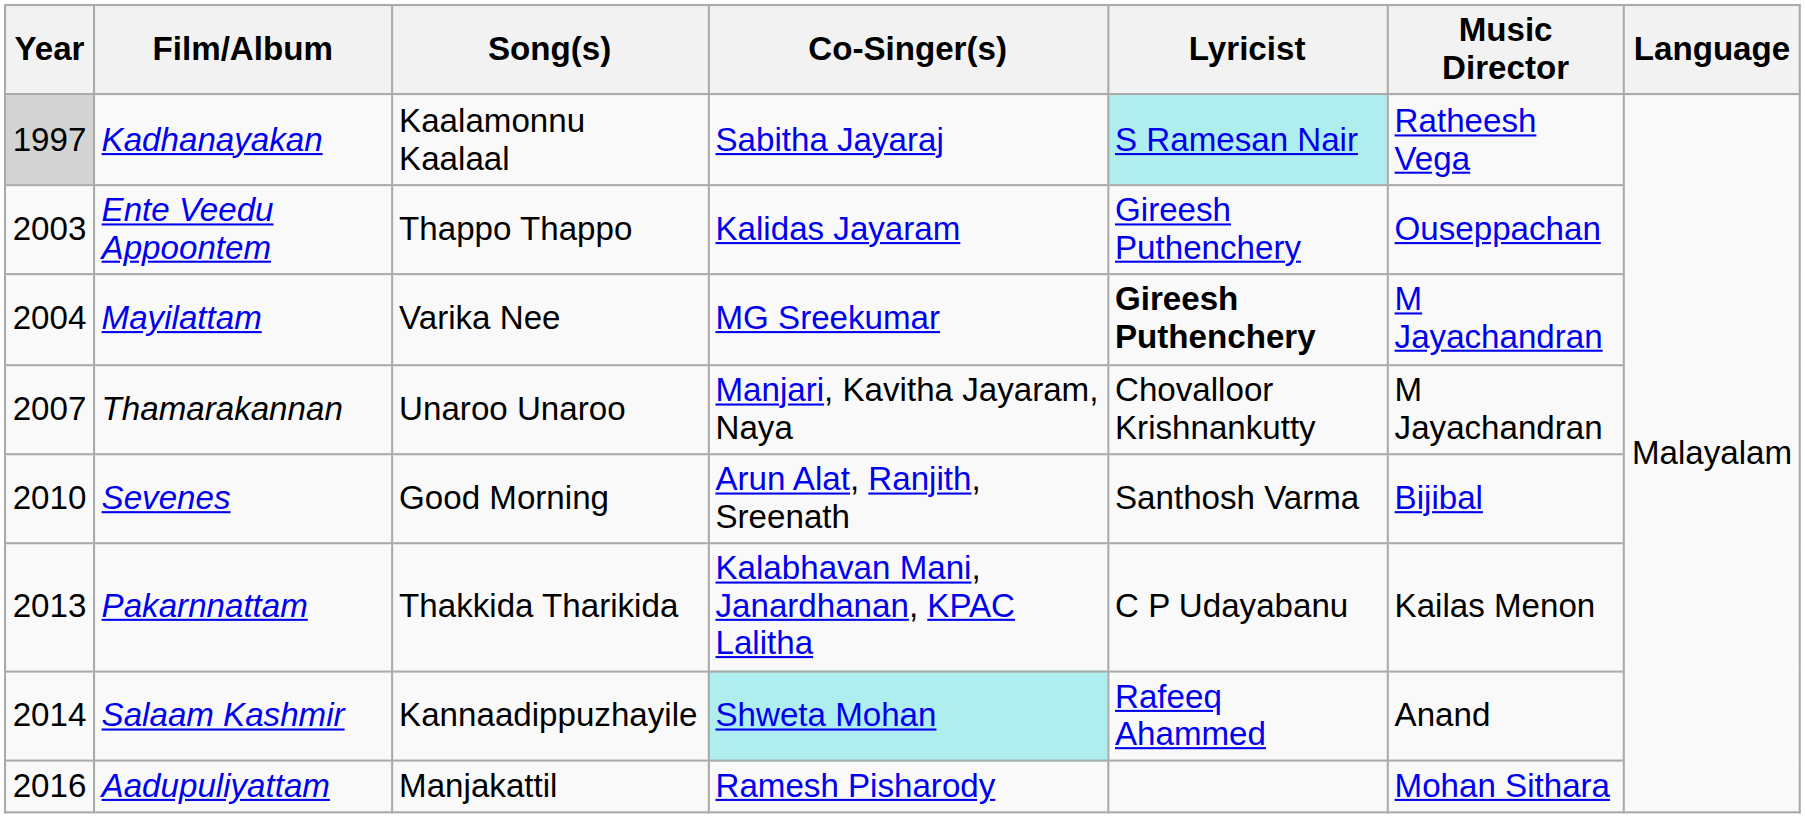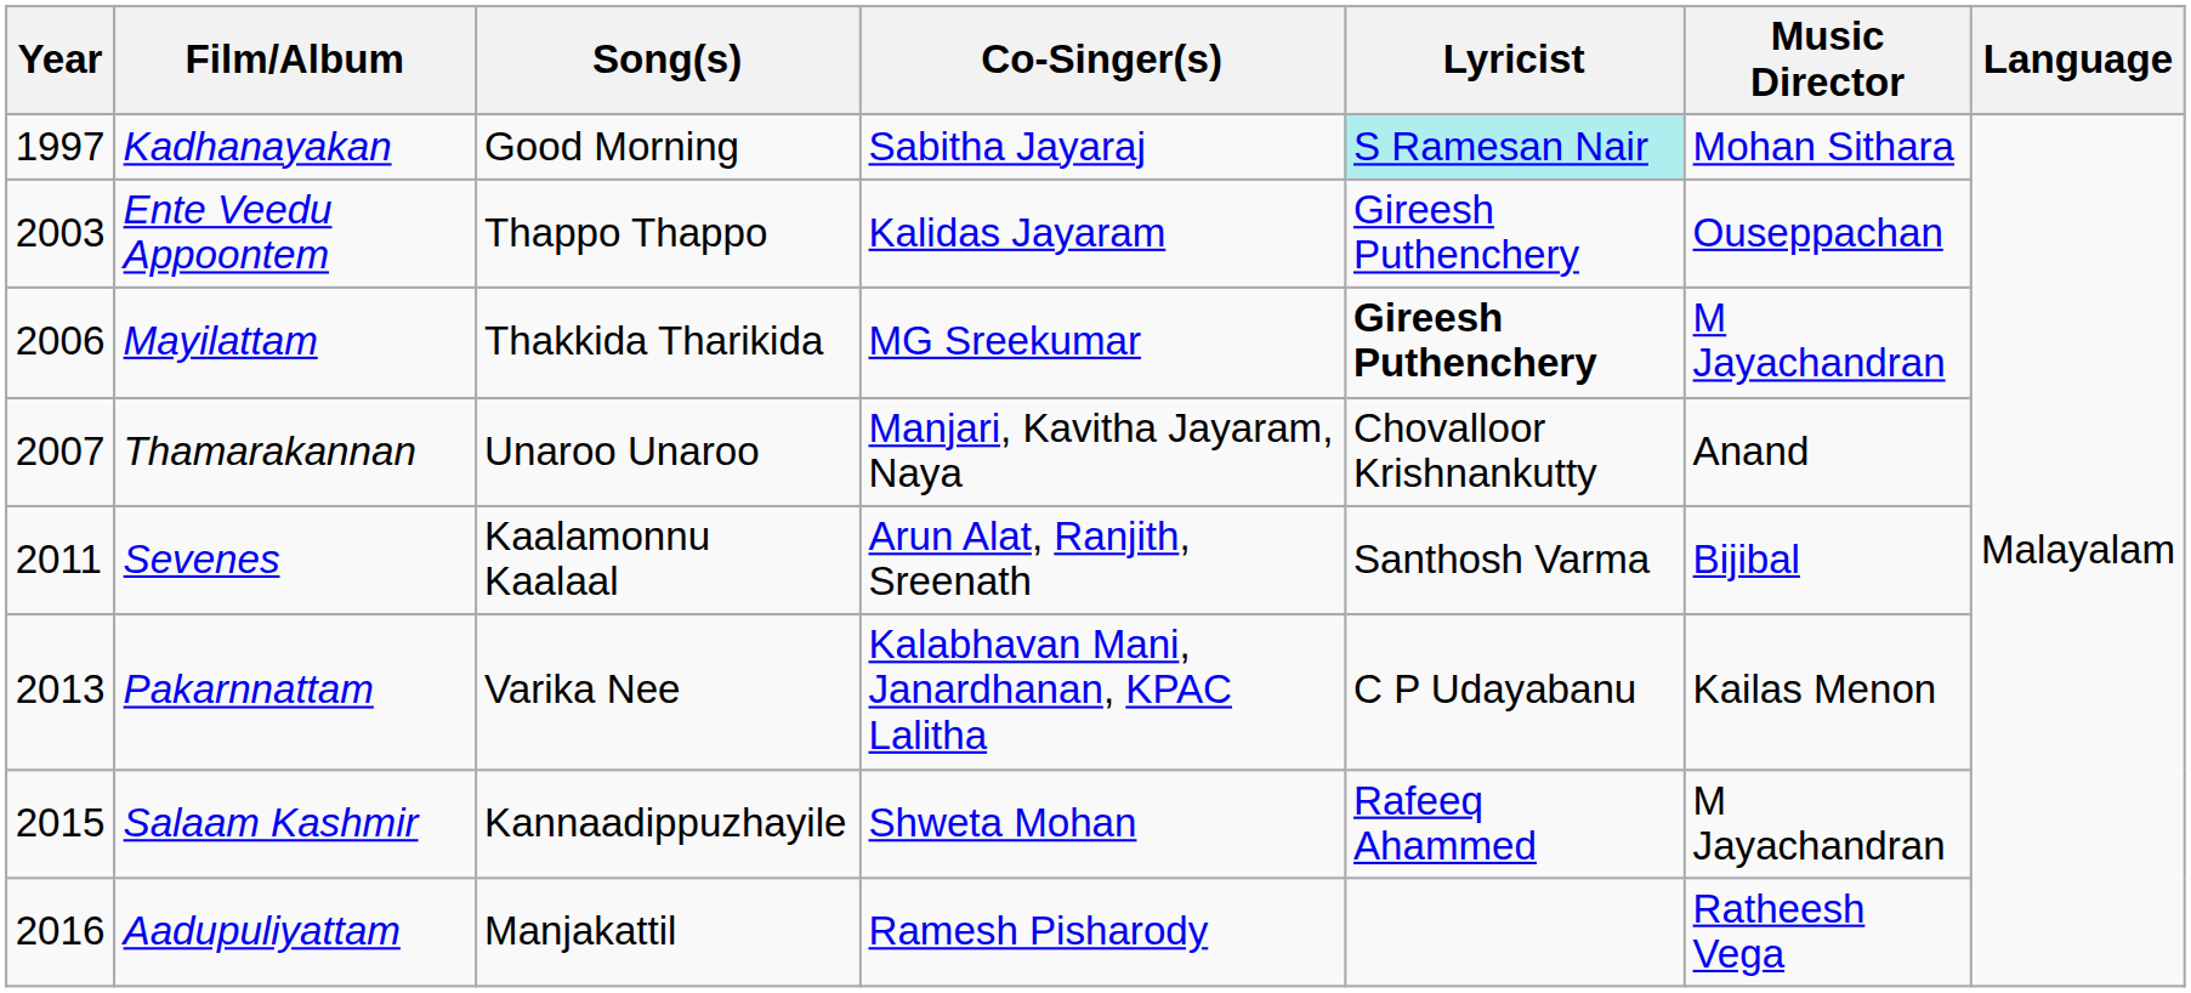 <table class="wikitable sortable">
 <tr>
 <th scope="col">Year</th>
 <th scope="col">Film/Album</th>
 <th scope="col">Song(s)</th>
 <th scope="col">Co-Singer(s)</th>
 <th scope="col">Lyricist</th>
 <th scope="col">Music Director</th>
 <th scope="col">Language</th>
 </tr>
 <tr>
-<td style="background: lightgrey;">1997</td>
+<td>1997</td>
 <td><em><a href='#'>Kadhanayakan</a></em></td>
-<td>Kaalamonnu Kaalaal</td>
+<td>Good Morning</td>
 <td><a href='#'>Sabitha Jayaraj</a></td>
 <td style="background: paleturquoise;"><a href='#'>S Ramesan Nair</a></td>
-<td><a href='#'>Ratheesh Vega</a></td>
+<td><a href='#'>Mohan Sithara</a></td>
 <td rowspan="8">Malayalam</td>
 </tr>
 <tr>
 <td>2003</td>
 <td><em><a href='#'>Ente Veedu Appoontem</a></em></td>
 <td>Thappo Thappo</td>
 <td><a href='#'>Kalidas Jayaram</a></td>
 <td><a href='#'>Gireesh Puthenchery</a></td>
 <td><a href='#'>Ouseppachan</a></td>
 </tr>
 <tr>
-<td>2004</td>
+<td>2006</td>
 <td><em><a href='#'>Mayilattam</a></em></td>
-<td>Varika Nee</td>
+<td>Thakkida Tharikida</td>
 <td><a href='#'>MG Sreekumar</a></td>
 <td><strong>Gireesh Puthenchery</strong></td>
 <td><a href='#'>M Jayachandran</a></td>
 </tr>
 <tr>
 <td>2007</td>
 <td><em>Thamarakannan</em></td>
 <td>Unaroo Unaroo</td>
 <td><a href='#'>Manjari</a>, Kavitha Jayaram, Naya</td>
 <td>Chovalloor Krishnankutty</td>
-<td>M Jayachandran</td>
+<td>Anand</td>
 </tr>
 <tr>
-<td>2010</td>
+<td>2011</td>
 <td><em><a href='#'>Sevenes</a></em></td>
-<td>Good Morning</td>
+<td>Kaalamonnu Kaalaal</td>
 <td><a href='#'>Arun Alat</a>, <a href='#'>Ranjith</a>, Sreenath</td>
 <td>Santhosh Varma</td>
 <td><a href='#'>Bijibal</a></td>
 </tr>
 <tr>
 <td>2013</td>
 <td><em><a href='#'>Pakarnnattam</a></em></td>
-<td>Thakkida Tharikida</td>
+<td>Varika Nee</td>
 <td><a href='#'>Kalabhavan Mani</a>, <a href='#'>Janardhanan</a>, <a href='#'>KPAC Lalitha</a></td>
 <td>C P Udayabanu</td>
 <td>Kailas Menon</td>
 </tr>
 <tr>
-<td>2014</td>
+<td>2015</td>
 <td><em><a href='#'>Salaam Kashmir</a></em></td>
 <td>Kannaadippuzhayile</td>
-<td style="background: paleturquoise;"><a href='#'>Shweta Mohan</a></td>
+<td><a href='#'>Shweta Mohan</a></td>
 <td><a href='#'>Rafeeq Ahammed</a></td>
-<td>Anand</td>
+<td>M Jayachandran</td>
 </tr>
 <tr>
 <td>2016</td>
 <td><em><a href='#'>Aadupuliyattam</a></em></td>
 <td>Manjakattil</td>
 <td><a href='#'>Ramesh Pisharody</a></td>
 <td></td>
-<td><a href='#'>Mohan Sithara</a></td>
+<td><a href='#'>Ratheesh Vega</a></td>
 </tr>
 </table>
